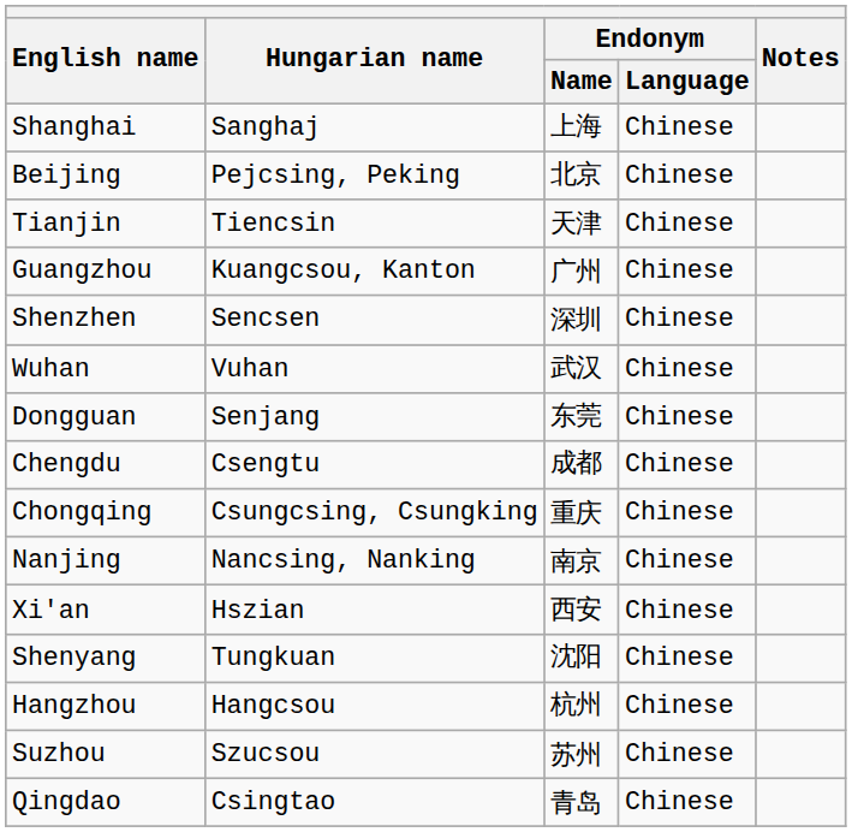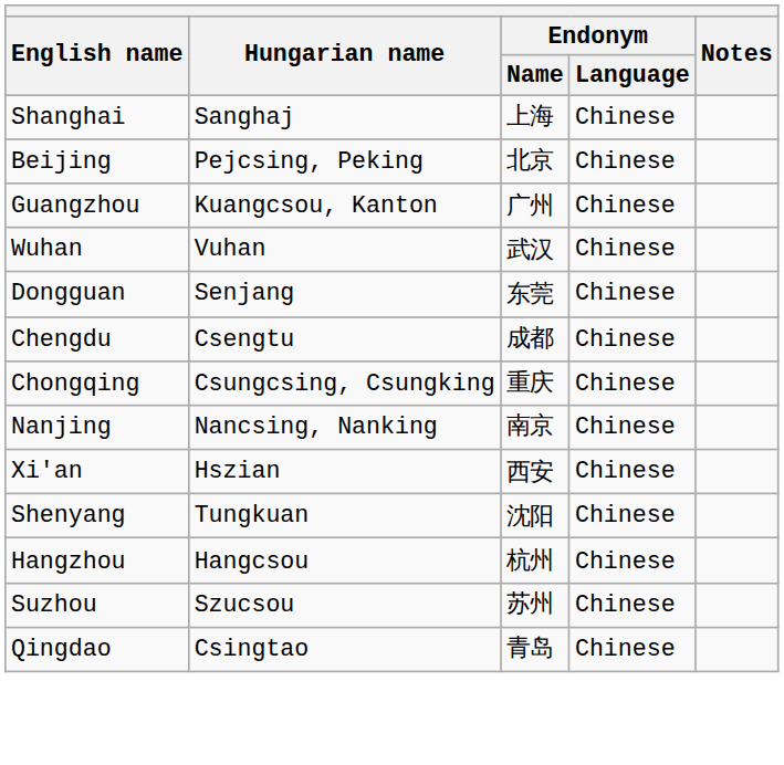 <table class="wikitable sortable">
 <tr>
 <th colspan="5"></th>
 </tr>
 <tr>
 <th rowspan="2">English name</th>
 <th rowspan="2">Hungarian name</th>
 <th colspan="2">Endonym</th>
 <th rowspan="2">Notes</th>
 </tr>
 <tr>
 <th>Name</th>
 <th>Language</th>
 </tr>
 <tr>
 <td>Shanghai</td>
 <td>Sanghaj</td>
 <td>上海</td>
 <td>Chinese</td>
 <td></td>
 </tr>
 <tr>
 <td>Beijing</td>
 <td>Pejcsing, Peking</td>
 <td>北京</td>
 <td>Chinese</td>
 <td></td>
 </tr>
 <tr>
-<td>Tianjin</td>
-<td>Tiencsin</td>
-<td>天津</td>
-<td>Chinese</td>
-<td></td>
-</tr>
-<tr>
 <td>Guangzhou</td>
 <td>Kuangcsou, Kanton</td>
 <td>广州</td>
-<td>Chinese</td>
-<td></td>
-</tr>
-<tr>
-<td>Shenzhen</td>
-<td>Sencsen</td>
-<td>深圳</td>
 <td>Chinese</td>
 <td></td>
 </tr>
 <tr>
 <td>Wuhan</td>
 <td>Vuhan</td>
 <td>武汉</td>
 <td>Chinese</td>
 <td></td>
 </tr>
 <tr>
 <td>Dongguan</td>
 <td>Senjang</td>
 <td>东莞</td>
 <td>Chinese</td>
 <td></td>
 </tr>
 <tr>
 <td>Chengdu</td>
 <td>Csengtu</td>
 <td>成都</td>
 <td>Chinese</td>
 <td></td>
 </tr>
 <tr>
 <td>Chongqing</td>
 <td>Csungcsing, Csungking</td>
 <td>重庆</td>
 <td>Chinese</td>
 <td></td>
 </tr>
 <tr>
 <td>Nanjing</td>
 <td>Nancsing, Nanking</td>
 <td>南京</td>
 <td>Chinese</td>
 <td></td>
 </tr>
 <tr>
 <td>Xi'an</td>
 <td>Hszian</td>
 <td>西安</td>
 <td>Chinese</td>
 <td></td>
 </tr>
 <tr>
 <td>Shenyang</td>
 <td>Tungkuan</td>
 <td>沈阳</td>
 <td>Chinese</td>
 <td></td>
 </tr>
 <tr>
 <td>Hangzhou</td>
 <td>Hangcsou</td>
 <td>杭州</td>
 <td>Chinese</td>
 <td></td>
 </tr>
 <tr>
 <td>Suzhou</td>
 <td>Szucsou</td>
 <td>苏州</td>
 <td>Chinese</td>
 <td></td>
 </tr>
 <tr>
 <td>Qingdao</td>
 <td>Csingtao</td>
 <td>青岛</td>
 <td>Chinese</td>
 <td></td>
 </tr>
 </table>
